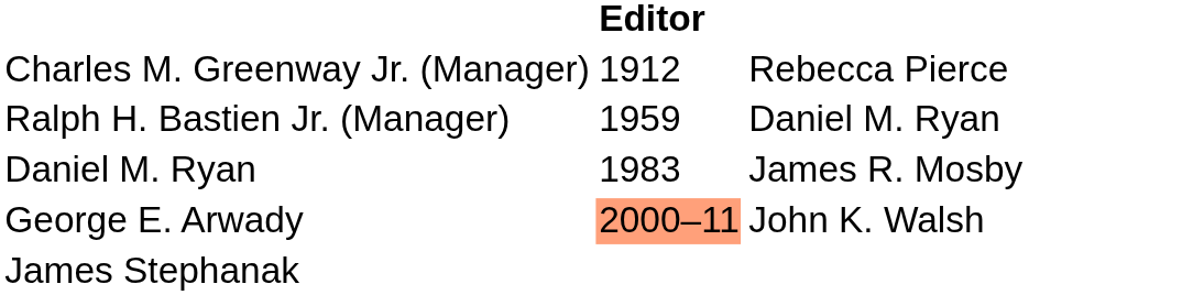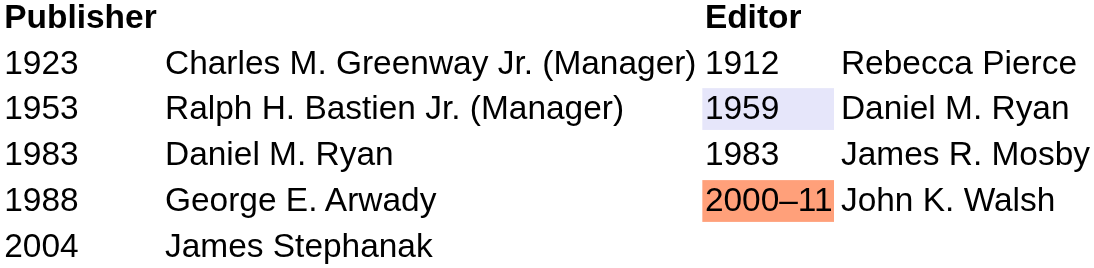 <table>
 <tr>
+<td><strong>Publisher</strong></td>
 <td></td>
 <td><strong>Editor</strong></td>
 <td></td>
 </tr>
 <tr>
+<td>1923</td>
 <td>Charles M. Greenway Jr. (Manager)</td>
 <td>1912</td>
 <td>Rebecca Pierce</td>
 </tr>
 <tr>
+<td>1953</td>
 <td>Ralph H. Bastien Jr. (Manager)</td>
-<td>1959</td>
+<td style="background: lavender;">1959</td>
 <td>Daniel M. Ryan</td>
 </tr>
 <tr>
+<td>1983</td>
 <td>Daniel M. Ryan</td>
 <td>1983</td>
 <td>James R. Mosby</td>
 </tr>
 <tr>
+<td>1988</td>
 <td>George E. Arwady</td>
 <td style="background: lightsalmon;">2000–11</td>
 <td>John K. Walsh</td>
 </tr>
 <tr>
+<td>2004</td>
 <td>James Stephanak</td>
 <td></td>
 <td></td>
 </tr>
 </table>
